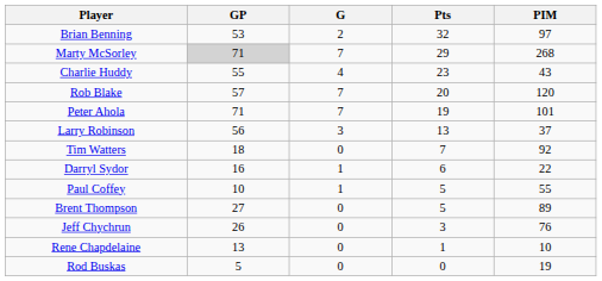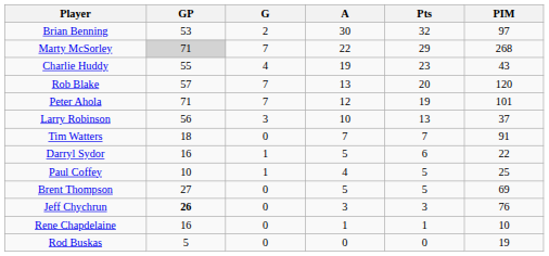 <table class="wikitable sortable">
 <tr>
 <th bgcolor="#DDDDFF" width="16%">Player</th>
 <th bgcolor="#DDDDFF" width="9%">GP</th>
 <th bgcolor="#DDDDFF" width="9%">G</th>
+<th bgcolor="#DDDDFF" width="9%">A</th>
 <th bgcolor="#DDDDFF" width="9%">Pts</th>
 <th bgcolor="#DDDDFF" width="9%">PIM</th>
 </tr>
 <tr align="center">
 <td><a href='#'>Brian Benning</a></td>
 <td>53</td>
 <td>2</td>
+<td>30</td>
 <td>32</td>
 <td>97</td>
 </tr>
 <tr align="center">
 <td><a href='#'>Marty McSorley</a></td>
 <td style="background: lightgrey;">71</td>
 <td>7</td>
+<td>22</td>
 <td>29</td>
 <td>268</td>
 </tr>
 <tr align="center">
 <td><a href='#'>Charlie Huddy</a></td>
 <td>55</td>
 <td>4</td>
+<td>19</td>
 <td>23</td>
 <td>43</td>
 </tr>
 <tr align="center">
 <td><a href='#'>Rob Blake</a></td>
 <td>57</td>
 <td>7</td>
+<td>13</td>
 <td>20</td>
 <td>120</td>
 </tr>
 <tr align="center">
 <td><a href='#'>Peter Ahola</a></td>
 <td>71</td>
 <td>7</td>
+<td>12</td>
 <td>19</td>
 <td>101</td>
 </tr>
 <tr align="center">
 <td><a href='#'>Larry Robinson</a></td>
 <td>56</td>
 <td>3</td>
+<td>10</td>
 <td>13</td>
 <td>37</td>
 </tr>
 <tr align="center">
 <td><a href='#'>Tim Watters</a></td>
 <td>18</td>
 <td>0</td>
 <td>7</td>
-<td>92</td>
+<td>7</td>
+<td>91</td>
 </tr>
 <tr align="center">
 <td><a href='#'>Darryl Sydor</a></td>
 <td>16</td>
 <td>1</td>
+<td>5</td>
 <td>6</td>
 <td>22</td>
 </tr>
 <tr align="center">
 <td><a href='#'>Paul Coffey</a></td>
 <td>10</td>
 <td>1</td>
+<td>4</td>
 <td>5</td>
-<td>55</td>
+<td>25</td>
 </tr>
 <tr align="center">
 <td><a href='#'>Brent Thompson</a></td>
 <td>27</td>
 <td>0</td>
 <td>5</td>
-<td>89</td>
+<td>5</td>
+<td>69</td>
 </tr>
 <tr align="center">
 <td><a href='#'>Jeff Chychrun</a></td>
-<td>26</td>
+<td><strong>26</strong></td>
 <td>0</td>
+<td>3</td>
 <td>3</td>
 <td>76</td>
 </tr>
 <tr align="center">
 <td><a href='#'>Rene Chapdelaine</a></td>
-<td>13</td>
+<td>16</td>
 <td>0</td>
+<td>1</td>
 <td>1</td>
 <td>10</td>
 </tr>
 <tr align="center">
 <td><a href='#'>Rod Buskas</a></td>
 <td>5</td>
 <td>0</td>
 <td>0</td>
+<td>0</td>
 <td>19</td>
 </tr>
 </table>
